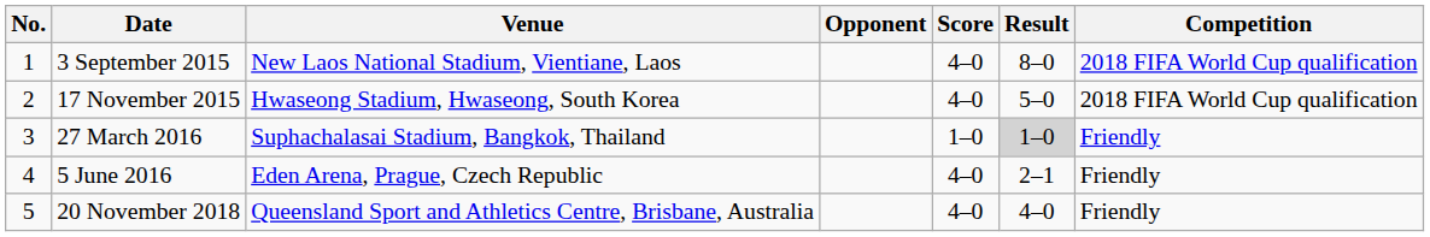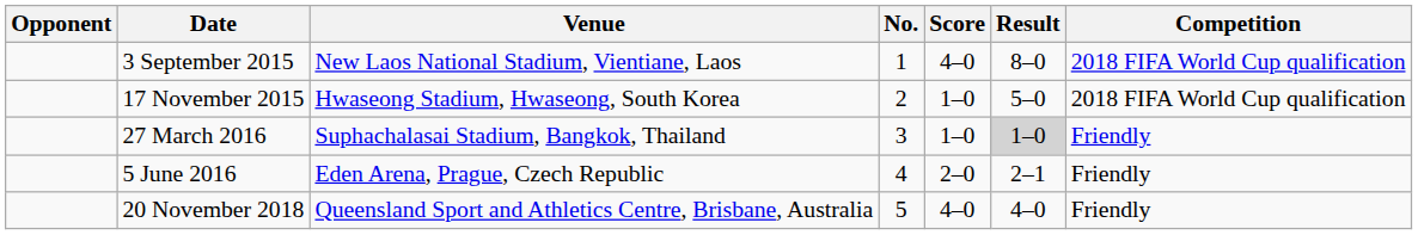 <table class="wikitable sortable">
 <tr>
-<th scope="col">No.</th>
+<th scope="col">Opponent</th>
 <th scope="col">Date</th>
 <th scope="col">Venue</th>
-<th scope="col">Opponent</th>
+<th scope="col">No.</th>
 <th scope="col">Score</th>
 <th scope="col">Result</th>
 <th scope="col">Competition</th>
 </tr>
 <tr>
-<td align="center">1</td>
+<td></td>
 <td>3 September 2015</td>
 <td><a href='#'>New Laos National Stadium</a>, <a href='#'>Vientiane</a>, Laos</td>
-<td></td>
+<td align="center">1</td>
 <td align="center">4–0</td>
 <td align="center">8–0</td>
 <td><a href='#'>2018 FIFA World Cup qualification</a></td>
 </tr>
 <tr>
-<td align="center">2</td>
+<td></td>
 <td>17 November 2015</td>
 <td><a href='#'>Hwaseong Stadium</a>, <a href='#'>Hwaseong</a>, South Korea</td>
-<td></td>
-<td align="center">4–0</td>
+<td align="center">2</td>
+<td align="center">1–0</td>
 <td align="center">5–0</td>
 <td>2018 FIFA World Cup qualification</td>
 </tr>
 <tr>
-<td align="center">3</td>
+<td></td>
 <td>27 March 2016</td>
 <td><a href='#'>Suphachalasai Stadium</a>, <a href='#'>Bangkok</a>, Thailand</td>
-<td></td>
+<td align="center">3</td>
 <td align="center">1–0</td>
 <td align="center" style="background: lightgrey;">1–0</td>
 <td><a href='#'>Friendly</a></td>
 </tr>
 <tr>
-<td align="center">4</td>
+<td></td>
 <td>5 June 2016</td>
 <td><a href='#'>Eden Arena</a>, <a href='#'>Prague</a>, Czech Republic</td>
-<td></td>
-<td align="center">4–0</td>
+<td align="center">4</td>
+<td align="center">2–0</td>
 <td align="center">2–1</td>
 <td>Friendly</td>
 </tr>
 <tr>
-<td align="center">5</td>
+<td></td>
 <td>20 November 2018</td>
 <td><a href='#'>Queensland Sport and Athletics Centre</a>, <a href='#'>Brisbane</a>, Australia</td>
-<td></td>
+<td align="center">5</td>
 <td align="center">4–0</td>
 <td align="center">4–0</td>
 <td>Friendly</td>
 </tr>
 </table>
